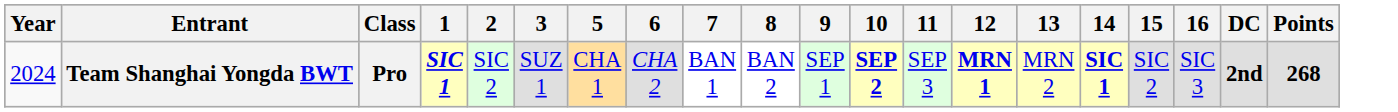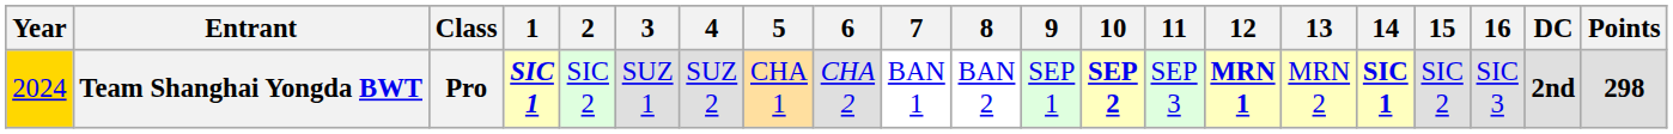 <table class="wikitable" style="text-align:center; font-size:85%">
 <tr>
 <th>Year</th>
 <th>Entrant</th>
 <th>Class</th>
 <th>1</th>
 <th>2</th>
 <th>3</th>
+<th>4</th>
 <th>5</th>
 <th>6</th>
 <th>7</th>
 <th>8</th>
 <th>9</th>
 <th>10</th>
 <th>11</th>
 <th>12</th>
 <th>13</th>
 <th>14</th>
 <th>15</th>
 <th>16</th>
 <th>DC</th>
 <th>Points</th>
 </tr>
 <tr>
-<td><a href='#'>2024</a></td>
+<td style="background: gold;"><a href='#'>2024</a></td>
 <th nowrap>Team Shanghai Yongda <a href='#'>BWT</a></th>
 <th>Pro</th>
 <td style="background:#FFFFBF;"><strong><em><a href='#'>SIC<br>1</a></em></strong><br></td>
 <td style="background:#DFFFDF;"><a href='#'>SIC<br>2</a><br></td>
 <td style="background:#DFDFDF;"><a href='#'>SUZ<br>1</a><br></td>
+<td style="background:#DFDFDF;"><a href='#'>SUZ<br>2</a><br></td>
 <td style="background:#FFDF9F;"><a href='#'>CHA<br>1</a><br></td>
 <td style="background:#DFDFDF;"><em><a href='#'>CHA<br>2</a></em><br></td>
 <td style="background:#FFFFFF"><a href='#'>BAN<br>1</a><br></td>
 <td style="background:#FFFFFF"><a href='#'>BAN<br>2</a><br></td>
 <td style="background:#DFFFDF;"><a href='#'>SEP<br>1</a><br></td>
 <td style="background:#FFFFBF;"><strong><a href='#'>SEP<br>2</a><br></strong></td>
 <td style="background:#DFFFDF;"><a href='#'>SEP<br>3</a><br></td>
 <td style="background:#FFFFBF;"><strong><a href='#'>MRN<br>1</a></strong><br></td>
 <td style="background:#FFFFBF;"><a href='#'>MRN<br>2</a><br></td>
 <td style="background:#FFFFBF;"><strong><a href='#'>SIC<br>1</a></strong><br></td>
 <td style="background:#DFDFDF;"><a href='#'>SIC<br>2</a><br></td>
 <td style="background:#DFDFDF;"><a href='#'>SIC<br>3</a><br></td>
 <th style="background:#DFDFDF">2nd</th>
-<th style="background:#DFDFDF">268</th>
+<th style="background:#DFDFDF">298</th>
 </tr>
 </table>
